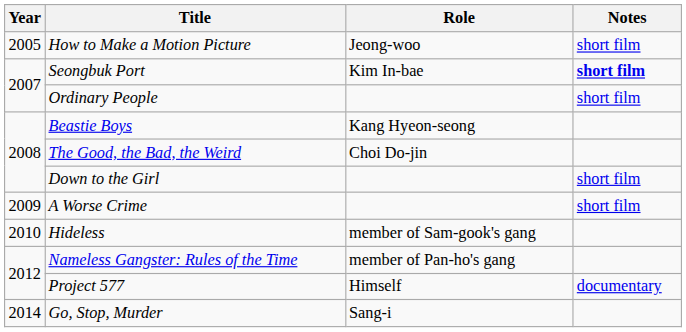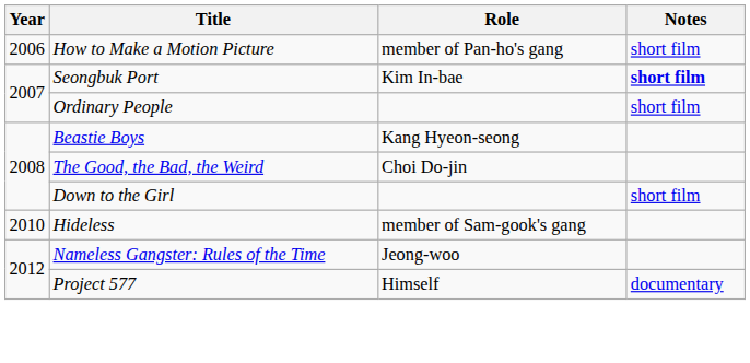 <table class="wikitable" style="font-size: 90%; width:600px">
 <tr>
 <th width=10>Year</th>
 <th>Title</th>
 <th>Role</th>
 <th>Notes</th>
 </tr>
 <tr>
-<td>2005</td>
+<td>2006</td>
 <td><em>How to Make a Motion Picture</em></td>
-<td>Jeong-woo</td>
+<td>member of Pan-ho's gang</td>
 <td><a href='#'>short film</a></td>
 </tr>
 <tr>
 <td rowspan=2>2007</td>
 <td><em>Seongbuk Port</em></td>
 <td>Kim In-bae</td>
 <td><strong><a href='#'>short film</a></strong></td>
 </tr>
 <tr>
 <td><em>Ordinary People</em></td>
 <td></td>
 <td><a href='#'>short film</a></td>
 </tr>
 <tr>
 <td rowspan=3>2008</td>
 <td><em><a href='#'>Beastie Boys</a></em></td>
 <td>Kang Hyeon-seong</td>
 <td></td>
 </tr>
 <tr>
 <td><em><a href='#'>The Good, the Bad, the Weird</a></em></td>
 <td>Choi Do-jin</td>
 <td></td>
 </tr>
 <tr>
 <td><em>Down to the Girl</em></td>
 <td></td>
 <td><a href='#'>short film</a></td>
 </tr>
 <tr>
-<td>2009</td>
-<td><em>A Worse Crime</em></td>
-<td></td>
-<td><a href='#'>short film</a></td>
-</tr>
-<tr>
 <td>2010</td>
 <td><em>Hideless</em></td>
 <td>member of Sam-gook's gang</td>
 <td></td>
 </tr>
 <tr>
 <td rowspan=2>2012</td>
 <td><em><a href='#'>Nameless Gangster: Rules of the Time</a></em></td>
-<td>member of Pan-ho's gang</td>
+<td>Jeong-woo</td>
 <td></td>
 </tr>
 <tr>
 <td><em>Project 577</em></td>
 <td>Himself</td>
 <td><a href='#'>documentary</a></td>
 </tr>
-<tr>
-<td>2014</td>
-<td><em>Go, Stop, Murder</em></td>
-<td>Sang-i</td>
-<td></td>
-</tr>
 </table>
